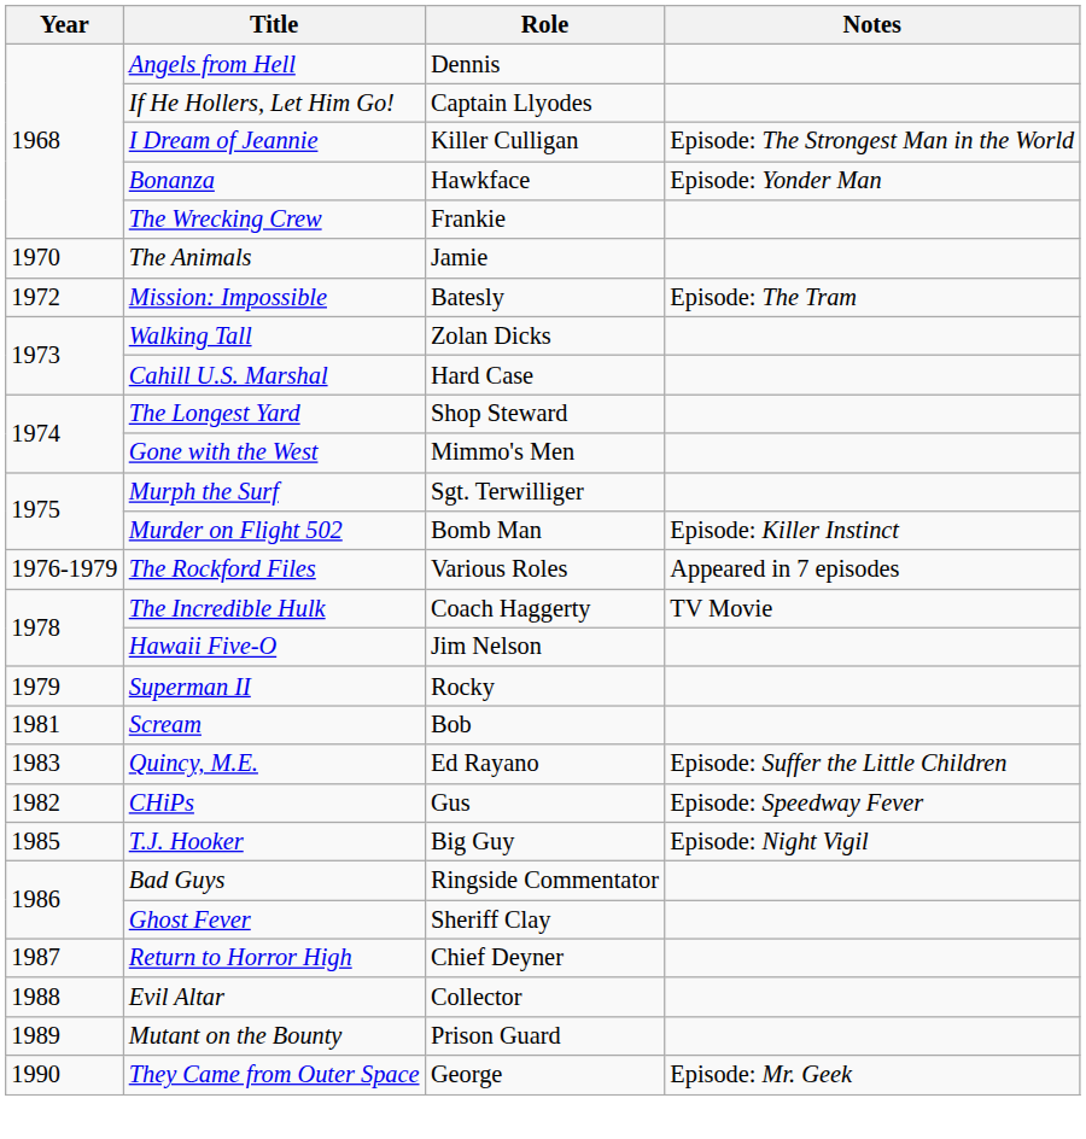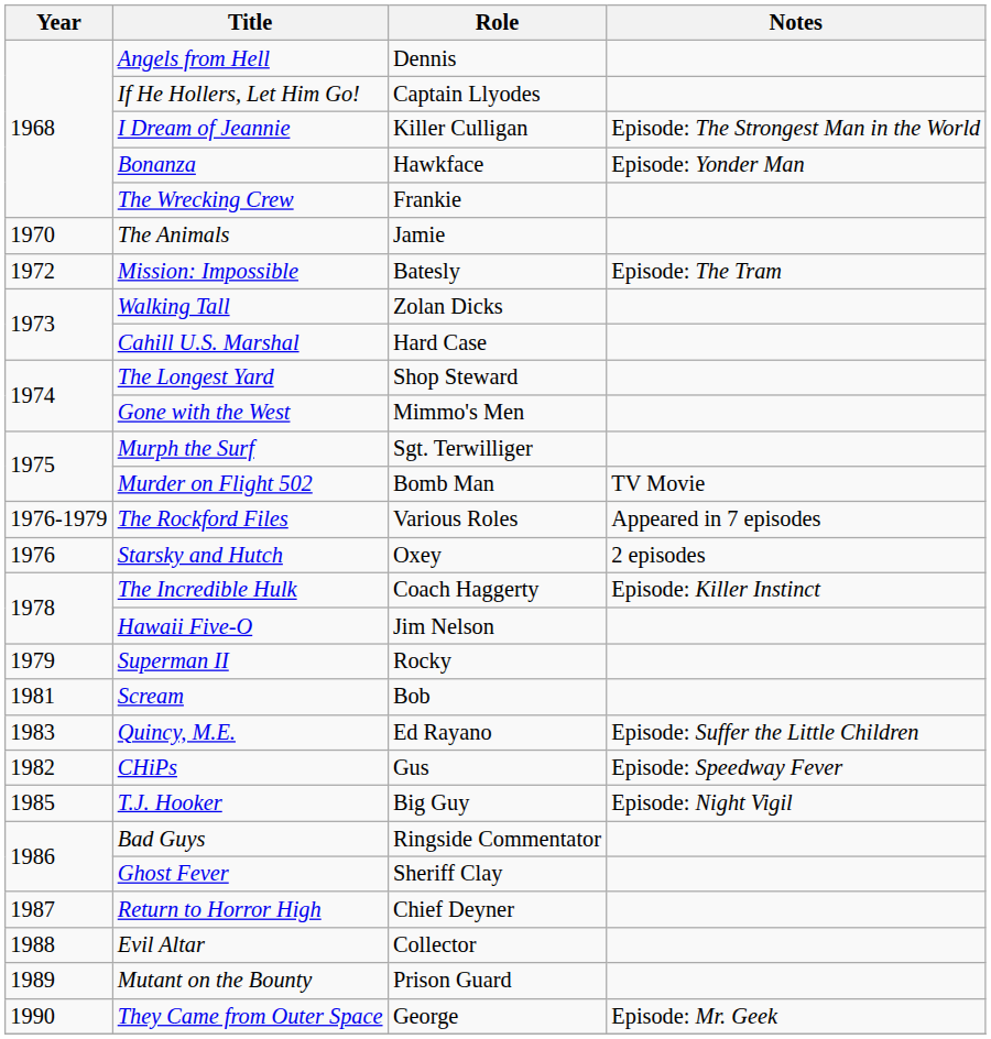 <table class="wikitable">
 <tr>
 <th>Year</th>
 <th>Title</th>
 <th>Role</th>
 <th>Notes</th>
 </tr>
 <tr>
 <td rowspan=5>1968</td>
 <td><em><a href='#'>Angels from Hell</a></em></td>
 <td>Dennis</td>
 <td></td>
 </tr>
 <tr>
 <td><em>If He Hollers, Let Him Go!</em></td>
 <td>Captain Llyodes</td>
 <td></td>
 </tr>
 <tr>
 <td><em><a href='#'>I Dream of Jeannie</a></em></td>
 <td>Killer Culligan</td>
 <td>Episode: <em>The Strongest Man in the World</em></td>
 </tr>
 <tr>
 <td><em><a href='#'>Bonanza</a></em></td>
 <td>Hawkface</td>
 <td>Episode: <em>Yonder Man</em></td>
 </tr>
 <tr>
 <td><em><a href='#'>The Wrecking Crew</a></em></td>
 <td>Frankie</td>
 <td></td>
 </tr>
 <tr>
 <td>1970</td>
 <td><em>The Animals</em></td>
 <td>Jamie</td>
 <td></td>
 </tr>
 <tr>
 <td>1972</td>
 <td><em><a href='#'>Mission: Impossible</a></em></td>
 <td>Batesly</td>
 <td>Episode: <em>The Tram</em></td>
 </tr>
 <tr>
 <td rowspan=2>1973</td>
 <td><em><a href='#'>Walking Tall</a></em></td>
 <td>Zolan Dicks</td>
 <td></td>
 </tr>
 <tr>
 <td><em><a href='#'>Cahill U.S. Marshal</a></em></td>
 <td>Hard Case</td>
 <td></td>
 </tr>
 <tr>
 <td rowspan=2>1974</td>
 <td><em><a href='#'>The Longest Yard</a></em></td>
 <td>Shop Steward</td>
 <td></td>
 </tr>
 <tr>
 <td><em><a href='#'>Gone with the West</a></em></td>
 <td>Mimmo's Men</td>
 <td></td>
 </tr>
 <tr>
 <td rowspan=2>1975</td>
 <td><em><a href='#'>Murph the Surf</a></em></td>
 <td>Sgt. Terwilliger</td>
 <td></td>
 </tr>
 <tr>
 <td><em><a href='#'>Murder on Flight 502</a></em></td>
 <td>Bomb Man</td>
-<td>Episode: <em>Killer Instinct</em></td>
+<td>TV Movie</td>
 </tr>
 <tr>
 <td>1976-1979</td>
 <td><em><a href='#'>The Rockford Files</a></em></td>
 <td>Various Roles</td>
 <td>Appeared in 7 episodes</td>
 </tr>
 <tr>
+<td>1976</td>
+<td><em><a href='#'>Starsky and Hutch</a></em></td>
+<td>Oxey</td>
+<td>2 episodes</td>
+</tr>
+<tr>
 <td rowspan=2>1978</td>
 <td><em><a href='#'>The Incredible Hulk</a></em></td>
 <td>Coach Haggerty</td>
-<td>TV Movie</td>
+<td>Episode: <em>Killer Instinct</em></td>
 </tr>
 <tr>
 <td><em><a href='#'>Hawaii Five-O</a></em></td>
 <td>Jim Nelson</td>
 <td></td>
 </tr>
 <tr>
 <td>1979</td>
 <td><em><a href='#'>Superman II</a></em></td>
 <td>Rocky</td>
 <td></td>
 </tr>
 <tr>
 <td>1981</td>
 <td><em><a href='#'>Scream</a></em></td>
 <td>Bob</td>
 <td></td>
 </tr>
 <tr>
 <td>1983</td>
 <td><em><a href='#'>Quincy, M.E.</a></em></td>
 <td>Ed Rayano</td>
 <td>Episode: <em>Suffer the Little Children</em></td>
 </tr>
 <tr>
 <td>1982</td>
 <td><em><a href='#'>CHiPs</a></em></td>
 <td>Gus</td>
 <td>Episode: <em>Speedway Fever</em></td>
 </tr>
 <tr>
 <td>1985</td>
 <td><em><a href='#'>T.J. Hooker</a></em></td>
 <td>Big Guy</td>
 <td>Episode: <em>Night Vigil</em></td>
 </tr>
 <tr>
 <td rowspan=2>1986</td>
 <td><em>Bad Guys</em></td>
 <td>Ringside Commentator</td>
 <td></td>
 </tr>
 <tr>
 <td><em><a href='#'>Ghost Fever</a></em></td>
 <td>Sheriff Clay</td>
 <td></td>
 </tr>
 <tr>
 <td>1987</td>
 <td><em><a href='#'>Return to Horror High</a></em></td>
 <td>Chief Deyner</td>
 <td></td>
 </tr>
 <tr>
 <td>1988</td>
 <td><em>Evil Altar</em></td>
 <td>Collector</td>
 <td></td>
 </tr>
 <tr>
 <td>1989</td>
 <td><em>Mutant on the Bounty</em></td>
 <td>Prison Guard</td>
 <td></td>
 </tr>
 <tr>
 <td>1990</td>
 <td><em><a href='#'>They Came from Outer Space</a></em></td>
 <td>George</td>
 <td>Episode: <em>Mr. Geek</em></td>
 </tr>
 <tr>
 </tr>
 </table>
